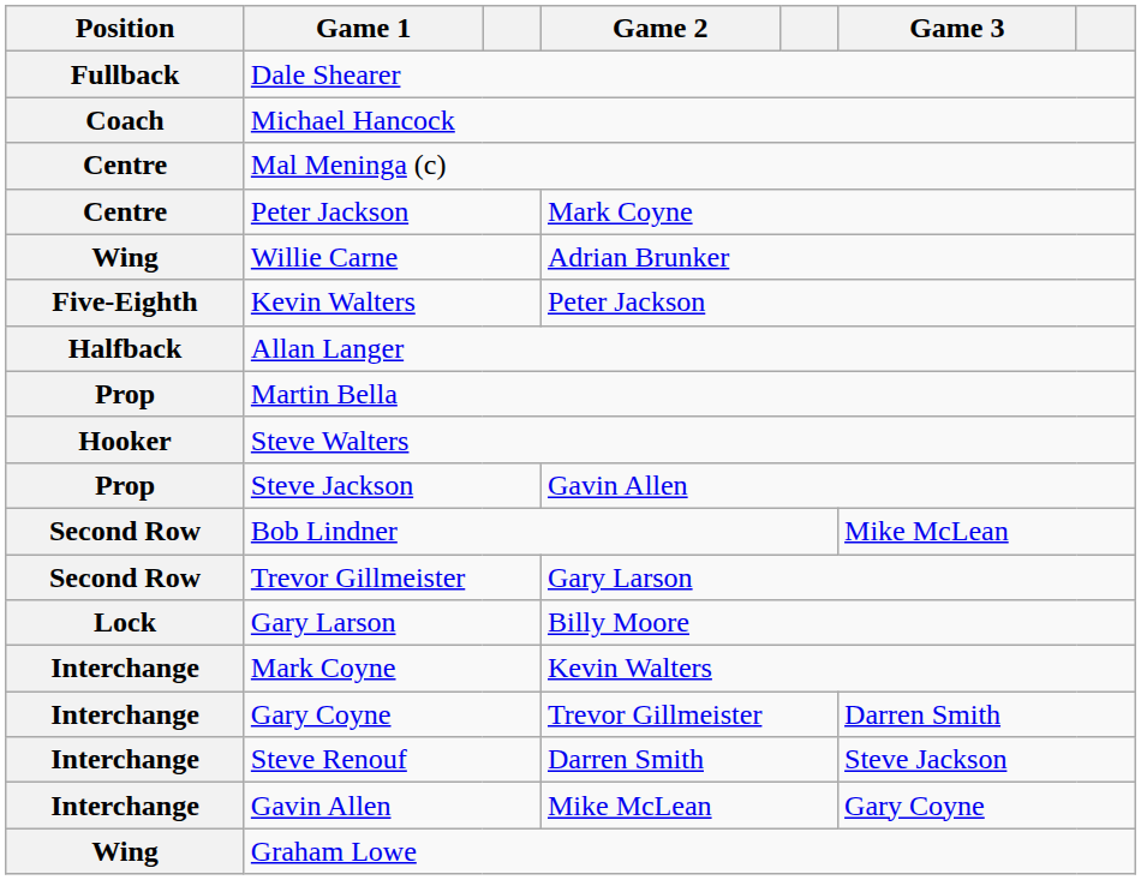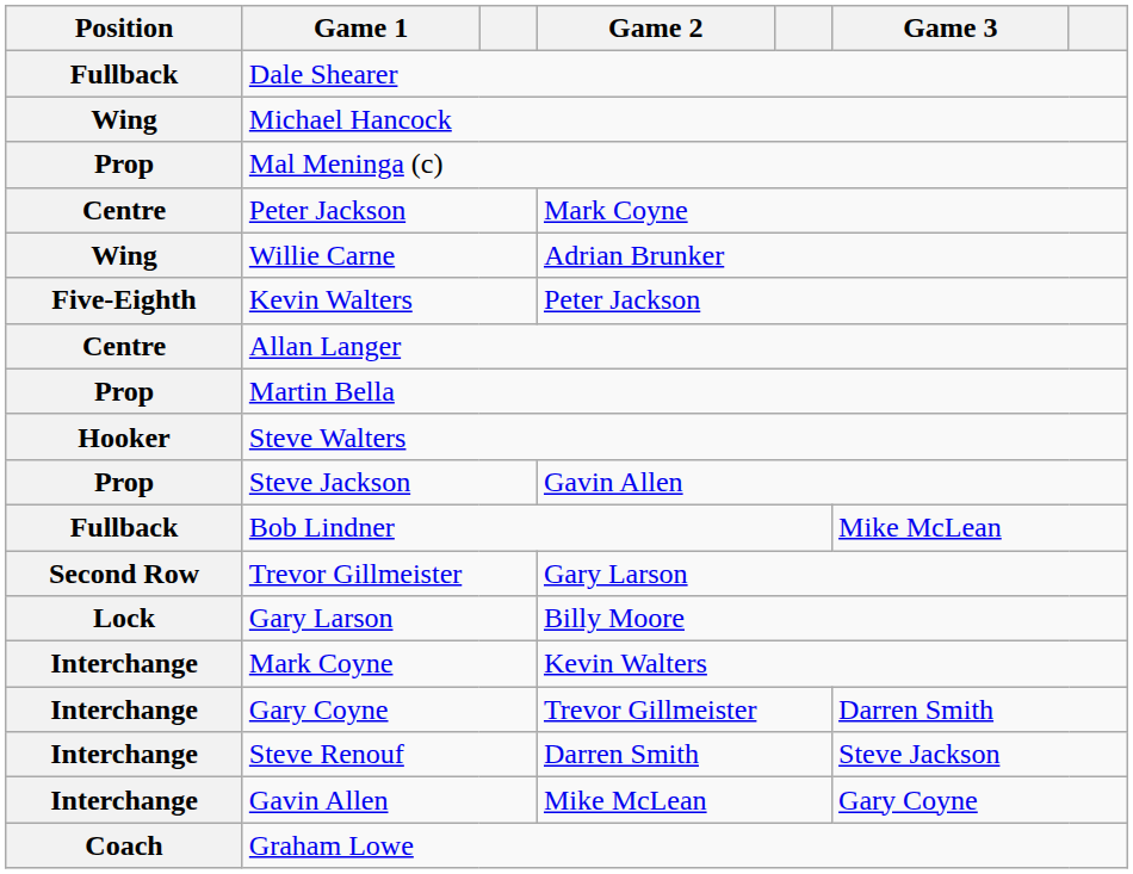 <table class="wikitable">
 <tr>
 <th style="width:125px;">Position</th>
 <th style="width:125px;">Game 1</th>
 <th style="width:25px;"></th>
 <th style="width:125px;">Game 2</th>
 <th style="width:25px;"></th>
 <th style="width:125px;">Game 3</th>
 <th style="width:25px;"></th>
 </tr>
 <tr>
 <th>Fullback</th>
 <td colspan="6"> <a href='#'>Dale Shearer</a></td>
 </tr>
 <tr>
-<th>Coach</th>
+<th>Wing</th>
 <td colspan="6"> <a href='#'>Michael Hancock</a></td>
 </tr>
 <tr>
-<th>Centre</th>
+<th>Prop</th>
 <td colspan="6"> <a href='#'>Mal Meninga</a> (c)</td>
 </tr>
 <tr>
 <th>Centre</th>
 <td colspan="2"> <a href='#'>Peter Jackson</a></td>
 <td colspan="4"> <a href='#'>Mark Coyne</a></td>
 </tr>
 <tr>
 <th>Wing</th>
 <td colspan="2"> <a href='#'>Willie Carne</a></td>
 <td colspan="4"> <a href='#'>Adrian Brunker</a></td>
 </tr>
 <tr>
 <th>Five-Eighth</th>
 <td colspan="2"> <a href='#'>Kevin Walters</a></td>
 <td colspan="4"> <a href='#'>Peter Jackson</a></td>
 </tr>
 <tr>
-<th>Halfback</th>
+<th>Centre</th>
 <td colspan="6"> <a href='#'>Allan Langer</a></td>
 </tr>
 <tr>
 <th>Prop</th>
 <td colspan="6"> <a href='#'>Martin Bella</a></td>
 </tr>
 <tr>
 <th>Hooker</th>
 <td colspan="6"> <a href='#'>Steve Walters</a></td>
 </tr>
 <tr>
 <th>Prop</th>
 <td colspan="2"> <a href='#'>Steve Jackson</a></td>
 <td colspan="4"> <a href='#'>Gavin Allen</a></td>
 </tr>
 <tr>
-<th>Second Row</th>
+<th>Fullback</th>
 <td colspan="4"> <a href='#'>Bob Lindner</a></td>
 <td colspan="2"> <a href='#'>Mike McLean</a></td>
 </tr>
 <tr>
 <th>Second Row</th>
 <td colspan="2"> <a href='#'>Trevor Gillmeister</a></td>
 <td colspan="4"> <a href='#'>Gary Larson</a></td>
 </tr>
 <tr>
 <th>Lock</th>
 <td colspan="2"> <a href='#'>Gary Larson</a></td>
 <td colspan="4"> <a href='#'>Billy Moore</a></td>
 </tr>
 <tr>
 <th>Interchange</th>
 <td colspan="2"> <a href='#'>Mark Coyne</a></td>
 <td colspan="4"> <a href='#'>Kevin Walters</a></td>
 </tr>
 <tr>
 <th>Interchange</th>
 <td colspan="2"> <a href='#'>Gary Coyne</a></td>
 <td colspan="2"> <a href='#'>Trevor Gillmeister</a></td>
 <td colspan="2"> <a href='#'>Darren Smith</a></td>
 </tr>
 <tr>
 <th>Interchange</th>
 <td colspan="2"> <a href='#'>Steve Renouf</a></td>
 <td colspan="2"> <a href='#'>Darren Smith</a></td>
 <td colspan="2"> <a href='#'>Steve Jackson</a></td>
 </tr>
 <tr>
 <th>Interchange</th>
 <td colspan="2"> <a href='#'>Gavin Allen</a></td>
 <td colspan="2"> <a href='#'>Mike McLean</a></td>
 <td colspan="2"> <a href='#'>Gary Coyne</a></td>
 </tr>
 <tr>
-<th>Wing</th>
+<th>Coach</th>
 <td colspan="6"> <a href='#'>Graham Lowe</a></td>
 </tr>
 </table>
